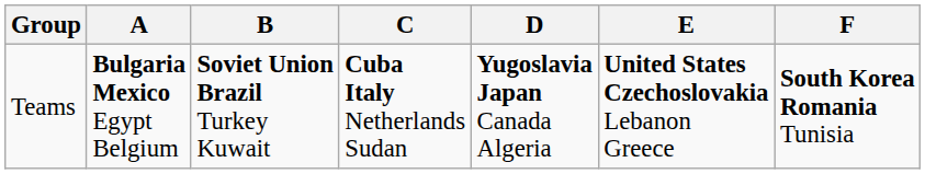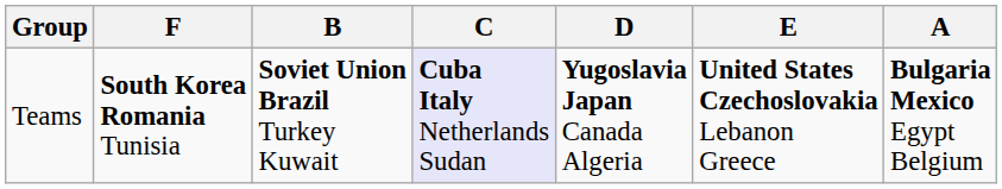 <table class="wikitable">
 <tr>
 <th>Group</th>
-<th>A</th>
+<th>F</th>
 <th>B</th>
 <th>C</th>
 <th>D</th>
 <th>E</th>
-<th>F</th>
+<th>A</th>
 </tr>
 <tr>
 <td>Teams</td>
-<td><strong>Bulgaria</strong><br><strong>Mexico</strong><br>Egypt<br>Belgium</td>
+<td><strong>South Korea</strong><br><strong>Romania</strong><br>Tunisia</td>
 <td><strong>Soviet Union</strong><br><strong>Brazil</strong><br>Turkey<br>Kuwait</td>
-<td><strong>Cuba</strong><br><strong>Italy</strong><br>Netherlands<br>Sudan</td>
+<td style="background: lavender;"><strong>Cuba</strong><br><strong>Italy</strong><br>Netherlands<br>Sudan</td>
 <td><strong>Yugoslavia</strong><br><strong>Japan</strong><br>Canada<br>Algeria</td>
 <td><strong>United States</strong><br><strong>Czechoslovakia</strong><br>Lebanon<br>Greece</td>
-<td><strong>South Korea</strong><br><strong>Romania</strong><br>Tunisia</td>
+<td><strong>Bulgaria</strong><br><strong>Mexico</strong><br>Egypt<br>Belgium</td>
 </tr>
 </table>
